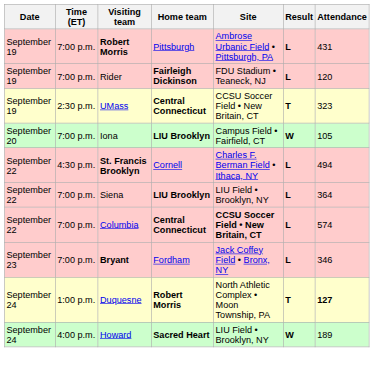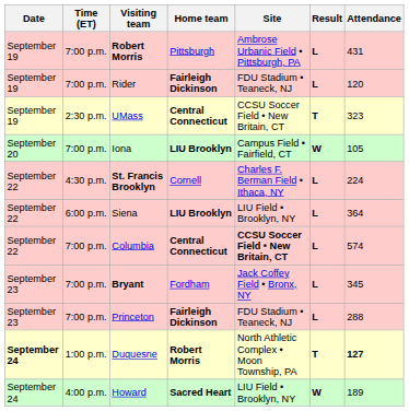 <table class="wikitable" style="font-size:95%;">
 <tr>
 <th>Date</th>
 <th>Time (ET)</th>
 <th>Visiting team</th>
 <th>Home team</th>
 <th>Site</th>
 <th>Result</th>
 <th>Attendance</th>
 </tr>
 <tr style="background:#fcc;">
 <td>September 19</td>
 <td>7:00 p.m.</td>
 <td><strong>Robert Morris</strong></td>
 <td><a href='#'>Pittsburgh</a></td>
 <td><a href='#'>Ambrose Urbanic Field</a> • <a href='#'>Pittsburgh, PA</a></td>
 <td><strong>L</strong> </td>
 <td>431</td>
 </tr>
 <tr style="background:#fcc;">
 <td>September 19</td>
 <td>7:00 p.m.</td>
 <td>Rider</td>
 <td><strong>Fairleigh Dickinson</strong></td>
 <td>FDU Stadium • Teaneck, NJ</td>
 <td><strong>L</strong> </td>
 <td>120</td>
 </tr>
 <tr style="background:#ffc;">
 <td>September 19</td>
 <td>2:30 p.m.</td>
 <td><a href='#'>UMass</a></td>
 <td><strong>Central Connecticut</strong></td>
 <td>CCSU Soccer Field • New Britain, CT</td>
 <td><strong>T</strong> </td>
 <td>323</td>
 </tr>
 <tr style="background:#cfc;">
 <td>September 20</td>
 <td>7:00 p.m.</td>
 <td>Iona</td>
 <td><strong>LIU Brooklyn</strong></td>
 <td>Campus Field • Fairfield, CT</td>
 <td><strong>W</strong> </td>
 <td>105</td>
 </tr>
 <tr style="background:#fcc;">
 <td>September 22</td>
 <td>4:30 p.m.</td>
 <td><strong>St. Francis Brooklyn</strong></td>
 <td><a href='#'>Cornell</a></td>
 <td><a href='#'>Charles F. Berman Field</a> • <a href='#'>Ithaca, NY</a></td>
 <td><strong>L</strong> </td>
-<td>494</td>
+<td>224</td>
 </tr>
 <tr style="background:#fcc;">
 <td>September 22</td>
-<td>7:00 p.m.</td>
+<td>6:00 p.m.</td>
 <td>Siena</td>
 <td><strong>LIU Brooklyn</strong></td>
 <td>LIU Field • Brooklyn, NY</td>
 <td><strong>L</strong> </td>
 <td>364</td>
 </tr>
 <tr style="background:#fcc;">
 <td>September 22</td>
 <td>7:00 p.m.</td>
 <td><a href='#'>Columbia</a></td>
 <td><strong>Central Connecticut</strong></td>
 <td><strong>CCSU Soccer Field • New Britain, CT</strong></td>
 <td><strong>L</strong> </td>
 <td>574</td>
 </tr>
 <tr style="background:#fcc;">
 <td>September 23</td>
 <td>7:00 p.m.</td>
 <td><strong>Bryant</strong></td>
 <td><a href='#'>Fordham</a></td>
 <td><a href='#'>Jack Coffey Field</a> • <a href='#'>Bronx, NY</a></td>
 <td><strong>L</strong> </td>
-<td>346</td>
+<td>345</td>
+</tr>
+<tr style="background:#fcc;">
+<td>September 23</td>
+<td>7:00 p.m.</td>
+<td><a href='#'>Princeton</a></td>
+<td><strong>Fairleigh Dickinson</strong></td>
+<td>FDU Stadium • Teaneck, NJ</td>
+<td><strong>L</strong> </td>
+<td>288</td>
 </tr>
 <tr style="background:#ffc;">
-<td>September 24</td>
+<td><strong>September 24</strong></td>
 <td>1:00 p.m.</td>
 <td><a href='#'>Duquesne</a></td>
 <td><strong>Robert Morris</strong></td>
 <td>North Athletic Complex • Moon Township, PA</td>
 <td><strong>T</strong> </td>
 <td><strong>127</strong></td>
 </tr>
 <tr style="background:#cfc;">
 <td>September 24</td>
 <td>4:00 p.m.</td>
 <td><a href='#'>Howard</a></td>
 <td><strong>Sacred Heart</strong></td>
 <td>LIU Field • Brooklyn, NY</td>
 <td><strong>W</strong> </td>
 <td>189</td>
 </tr>
 </table>
